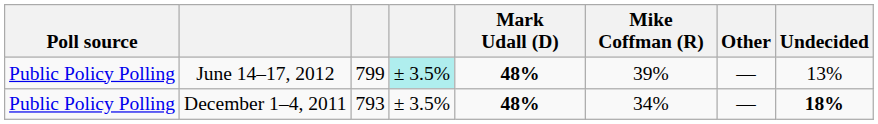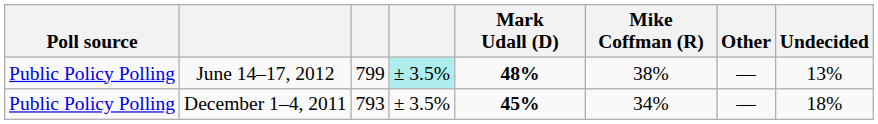 <table class="wikitable" style="text-align:center">
 <tr valign= bottom>
 <th>Poll source</th>
 <th></th>
 <th></th>
 <th></th>
 <th style="width:100px;">Mark<br>Udall (D)</th>
 <th style="width:100px;">Mike<br>Coffman (R)</th>
 <th>Other</th>
 <th>Undecided</th>
 </tr>
 <tr>
 <td align=left><a href='#'>Public Policy Polling</a></td>
 <td>June 14–17, 2012</td>
 <td>799</td>
 <td style="background: paleturquoise;">± 3.5%</td>
 <td><strong>48%</strong></td>
-<td>39%</td>
+<td>38%</td>
 <td>—</td>
 <td>13%</td>
 </tr>
 <tr>
 <td align=left><a href='#'>Public Policy Polling</a></td>
 <td>December 1–4, 2011</td>
 <td>793</td>
 <td>± 3.5%</td>
-<td><strong>48%</strong></td>
+<td><strong>45%</strong></td>
 <td>34%</td>
 <td>—</td>
-<td><strong>18%</strong></td>
+<td>18%</td>
 </tr>
 </table>
